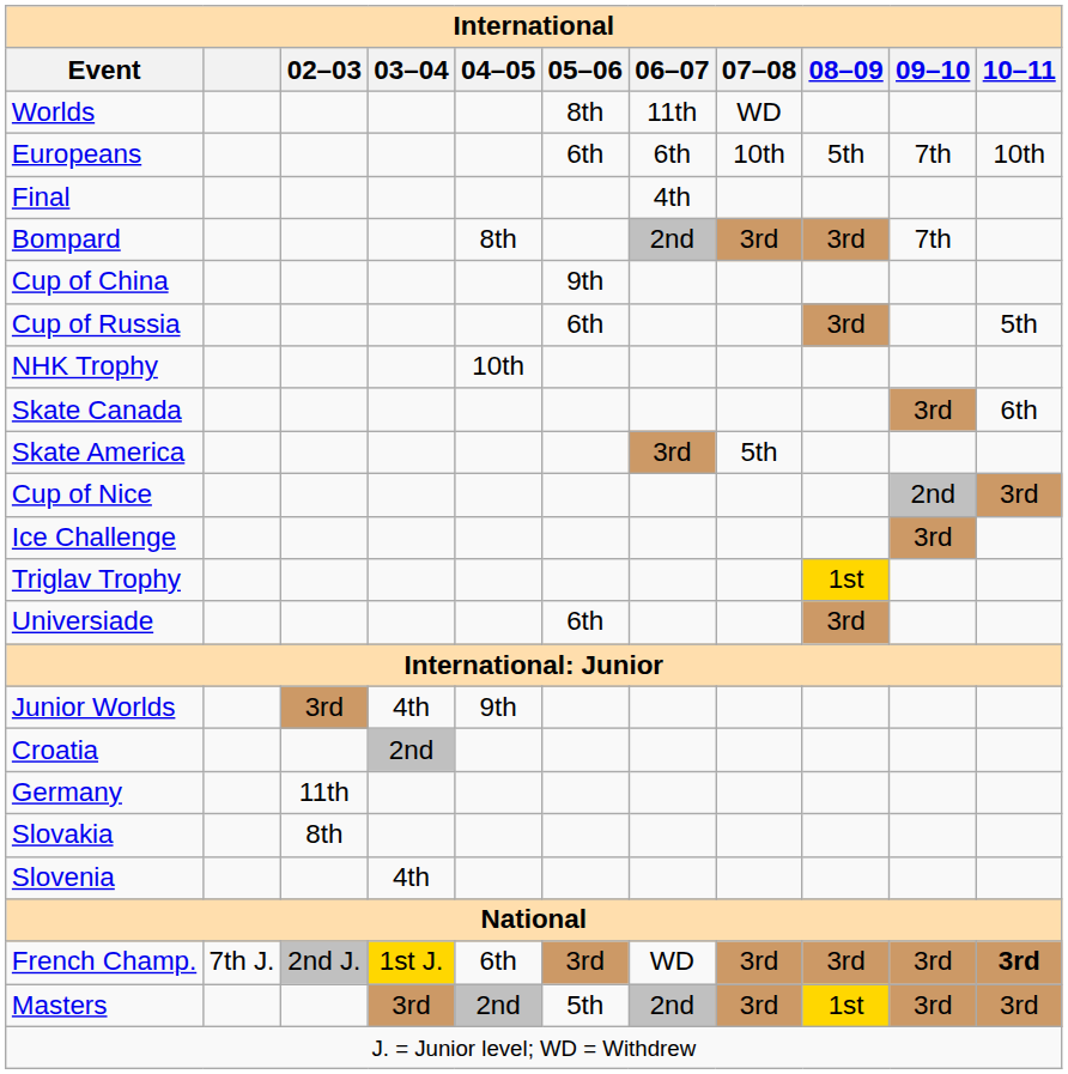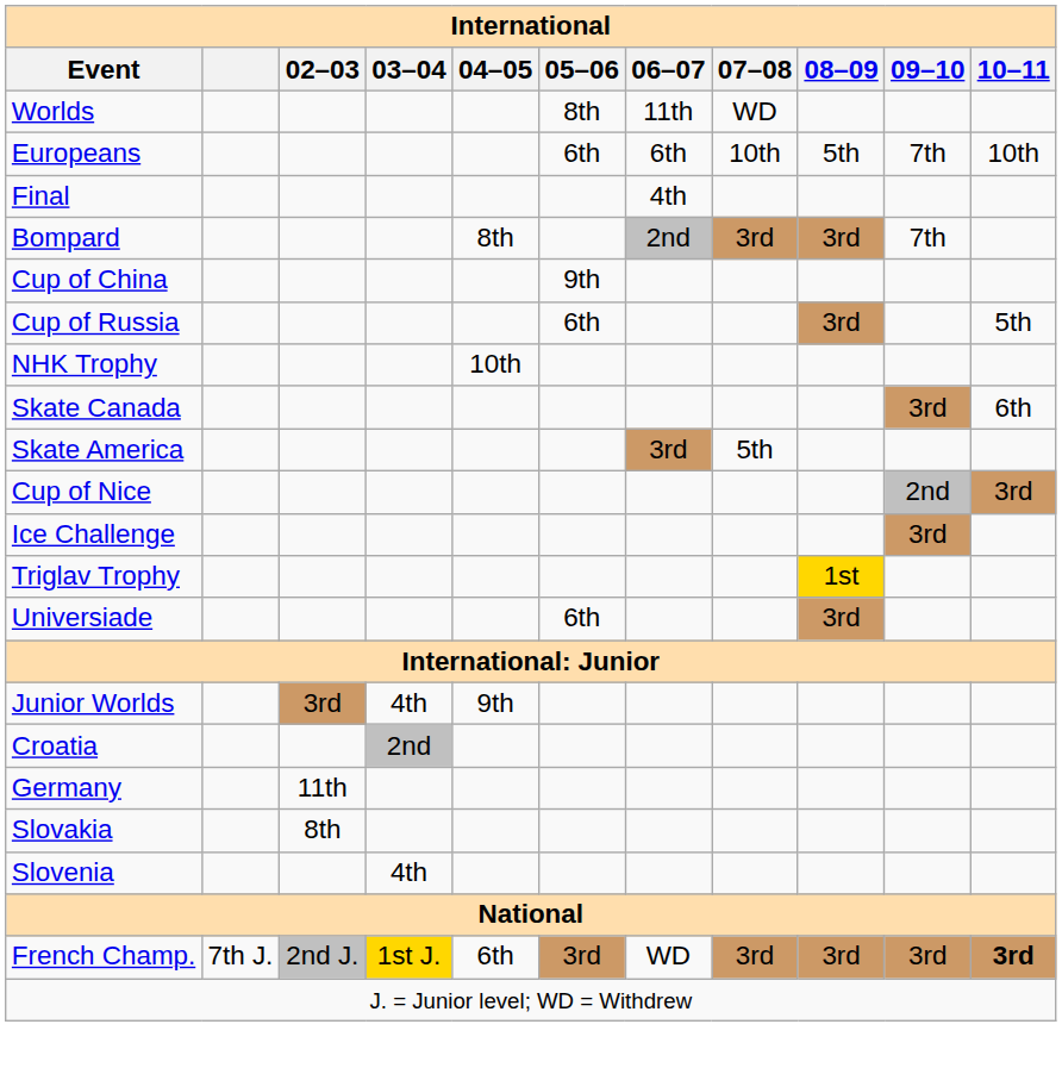 <table class="wikitable" style="text-align:center">
 <tr>
 <th style="background-color: #ffdead; " colspan=11 align=center>International</th>
 </tr>
 <tr>
 <th>Event</th>
 <th></th>
 <th>02–03</th>
 <th>03–04</th>
 <th>04–05</th>
 <th>05–06</th>
 <th>06–07</th>
 <th>07–08</th>
 <th><a href='#'>08–09</a></th>
 <th><a href='#'>09–10</a></th>
 <th><a href='#'>10–11</a></th>
 </tr>
 <tr>
 <td align=left><a href='#'>Worlds</a></td>
 <td></td>
 <td></td>
 <td></td>
 <td></td>
 <td>8th</td>
 <td>11th</td>
 <td>WD</td>
 <td></td>
 <td></td>
 <td></td>
 </tr>
 <tr>
 <td align=left><a href='#'>Europeans</a></td>
 <td></td>
 <td></td>
 <td></td>
 <td></td>
 <td>6th</td>
 <td>6th</td>
 <td>10th</td>
 <td>5th</td>
 <td>7th</td>
 <td>10th</td>
 </tr>
 <tr>
 <td align=left> <a href='#'>Final</a></td>
 <td></td>
 <td></td>
 <td></td>
 <td></td>
 <td></td>
 <td>4th</td>
 <td></td>
 <td></td>
 <td></td>
 <td></td>
 </tr>
 <tr>
 <td align=left> <a href='#'>Bompard</a></td>
 <td></td>
 <td></td>
 <td></td>
 <td>8th</td>
 <td></td>
 <td bgcolor=silver>2nd</td>
 <td bgcolor=cc9966>3rd</td>
 <td bgcolor=cc9966>3rd</td>
 <td>7th</td>
 <td></td>
 </tr>
 <tr>
 <td align=left> <a href='#'>Cup of China</a></td>
 <td></td>
 <td></td>
 <td></td>
 <td></td>
 <td>9th</td>
 <td></td>
 <td></td>
 <td></td>
 <td></td>
 <td></td>
 </tr>
 <tr>
 <td align=left> <a href='#'>Cup of Russia</a></td>
 <td></td>
 <td></td>
 <td></td>
 <td></td>
 <td>6th</td>
 <td></td>
 <td></td>
 <td bgcolor=cc9966>3rd</td>
 <td></td>
 <td>5th</td>
 </tr>
 <tr>
 <td align=left> <a href='#'>NHK Trophy</a></td>
 <td></td>
 <td></td>
 <td></td>
 <td>10th</td>
 <td></td>
 <td></td>
 <td></td>
 <td></td>
 <td></td>
 <td></td>
 </tr>
 <tr>
 <td align=left> <a href='#'>Skate Canada</a></td>
 <td></td>
 <td></td>
 <td></td>
 <td></td>
 <td></td>
 <td></td>
 <td></td>
 <td></td>
 <td bgcolor=cc9966>3rd</td>
 <td>6th</td>
 </tr>
 <tr>
 <td align=left> <a href='#'>Skate America</a></td>
 <td></td>
 <td></td>
 <td></td>
 <td></td>
 <td></td>
 <td bgcolor=cc9966>3rd</td>
 <td>5th</td>
 <td></td>
 <td></td>
 <td></td>
 </tr>
 <tr>
 <td align=left><a href='#'>Cup of Nice</a></td>
 <td></td>
 <td></td>
 <td></td>
 <td></td>
 <td></td>
 <td></td>
 <td></td>
 <td></td>
 <td bgcolor=silver>2nd</td>
 <td bgcolor=cc9966>3rd</td>
 </tr>
 <tr>
 <td align=left><a href='#'>Ice Challenge</a></td>
 <td></td>
 <td></td>
 <td></td>
 <td></td>
 <td></td>
 <td></td>
 <td></td>
 <td></td>
 <td bgcolor=cc9966>3rd</td>
 <td></td>
 </tr>
 <tr>
 <td align=left><a href='#'>Triglav Trophy</a></td>
 <td></td>
 <td></td>
 <td></td>
 <td></td>
 <td></td>
 <td></td>
 <td></td>
 <td bgcolor=gold>1st</td>
 <td></td>
 <td></td>
 </tr>
 <tr>
 <td align=left><a href='#'>Universiade</a></td>
 <td></td>
 <td></td>
 <td></td>
 <td></td>
 <td>6th</td>
 <td></td>
 <td></td>
 <td bgcolor=cc9966>3rd</td>
 <td></td>
 <td></td>
 </tr>
 <tr>
 <th style="background-color: #ffdead; " colspan=11 align=center>International: Junior</th>
 </tr>
 <tr>
 <td align=left><a href='#'>Junior Worlds</a></td>
 <td></td>
 <td bgcolor=cc9966>3rd</td>
 <td>4th</td>
 <td>9th</td>
 <td></td>
 <td></td>
 <td></td>
 <td></td>
 <td></td>
 <td></td>
 </tr>
 <tr>
 <td align=left> <a href='#'>Croatia</a></td>
 <td></td>
 <td></td>
 <td bgcolor=silver>2nd</td>
 <td></td>
 <td></td>
 <td></td>
 <td></td>
 <td></td>
 <td></td>
 <td></td>
 </tr>
 <tr>
 <td align=left> <a href='#'>Germany</a></td>
 <td></td>
 <td>11th</td>
 <td></td>
 <td></td>
 <td></td>
 <td></td>
 <td></td>
 <td></td>
 <td></td>
 <td></td>
 </tr>
 <tr>
 <td align=left> <a href='#'>Slovakia</a></td>
 <td></td>
 <td>8th</td>
 <td></td>
 <td></td>
 <td></td>
 <td></td>
 <td></td>
 <td></td>
 <td></td>
 <td></td>
 </tr>
 <tr>
 <td align=left> <a href='#'>Slovenia</a></td>
 <td></td>
 <td></td>
 <td>4th</td>
 <td></td>
 <td></td>
 <td></td>
 <td></td>
 <td></td>
 <td></td>
 <td></td>
 </tr>
 <tr>
 <th style="background-color: #ffdead; " colspan=11 align=center>National</th>
 </tr>
 <tr>
 <td align=left><a href='#'>French Champ.</a></td>
 <td>7th J.</td>
 <td bgcolor=silver>2nd J.</td>
 <td bgcolor=gold>1st J.</td>
 <td>6th</td>
 <td bgcolor=cc9966>3rd</td>
 <td>WD</td>
 <td bgcolor=cc9966>3rd</td>
 <td bgcolor=cc9966>3rd</td>
 <td bgcolor=cc9966>3rd</td>
 <td bgcolor=cc9966><strong>3rd</strong></td>
 </tr>
 <tr>
-<td align=left><a href='#'>Masters</a></td>
-<td></td>
-<td></td>
-<td bgcolor=cc9966>3rd</td>
-<td bgcolor=silver>2nd</td>
-<td>5th</td>
-<td bgcolor=silver>2nd</td>
-<td bgcolor=cc9966>3rd</td>
-<td bgcolor=gold>1st</td>
-<td bgcolor=cc9966>3rd</td>
-<td bgcolor=cc9966>3rd</td>
-</tr>
-<tr>
 <td colspan=11 align=center><small> J. = Junior level; WD = Withdrew </small></td>
 </tr>
 </table>
